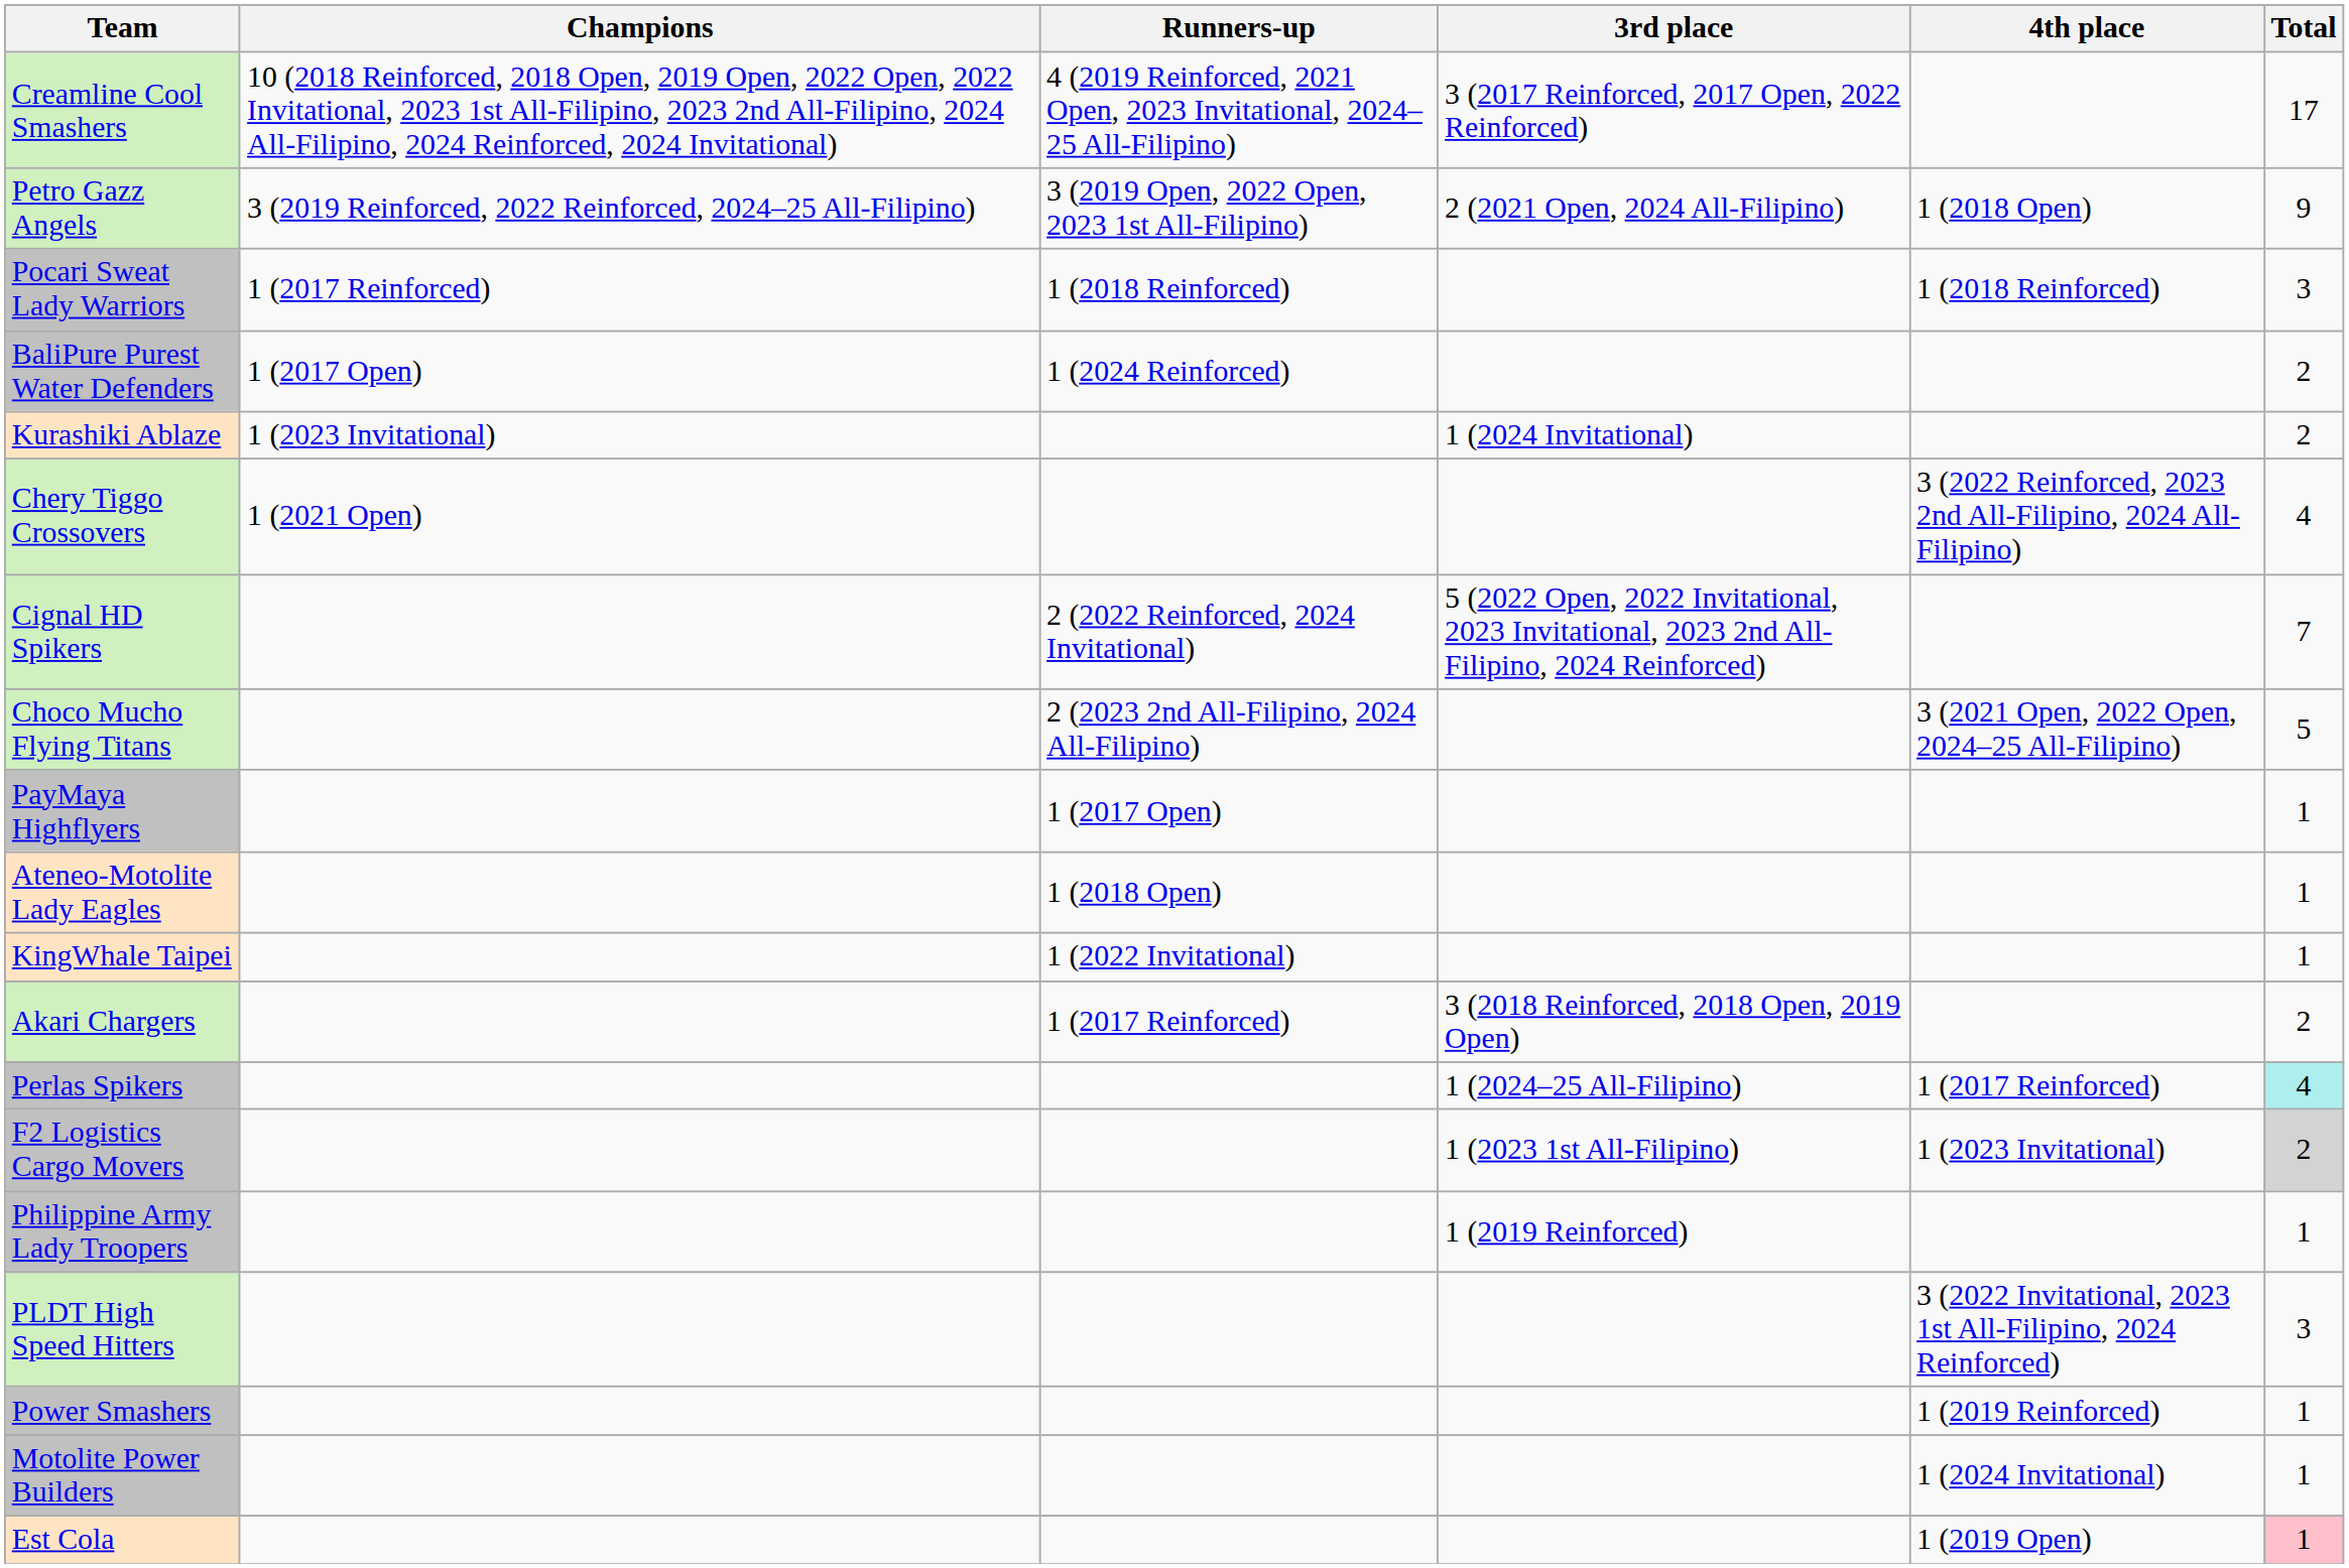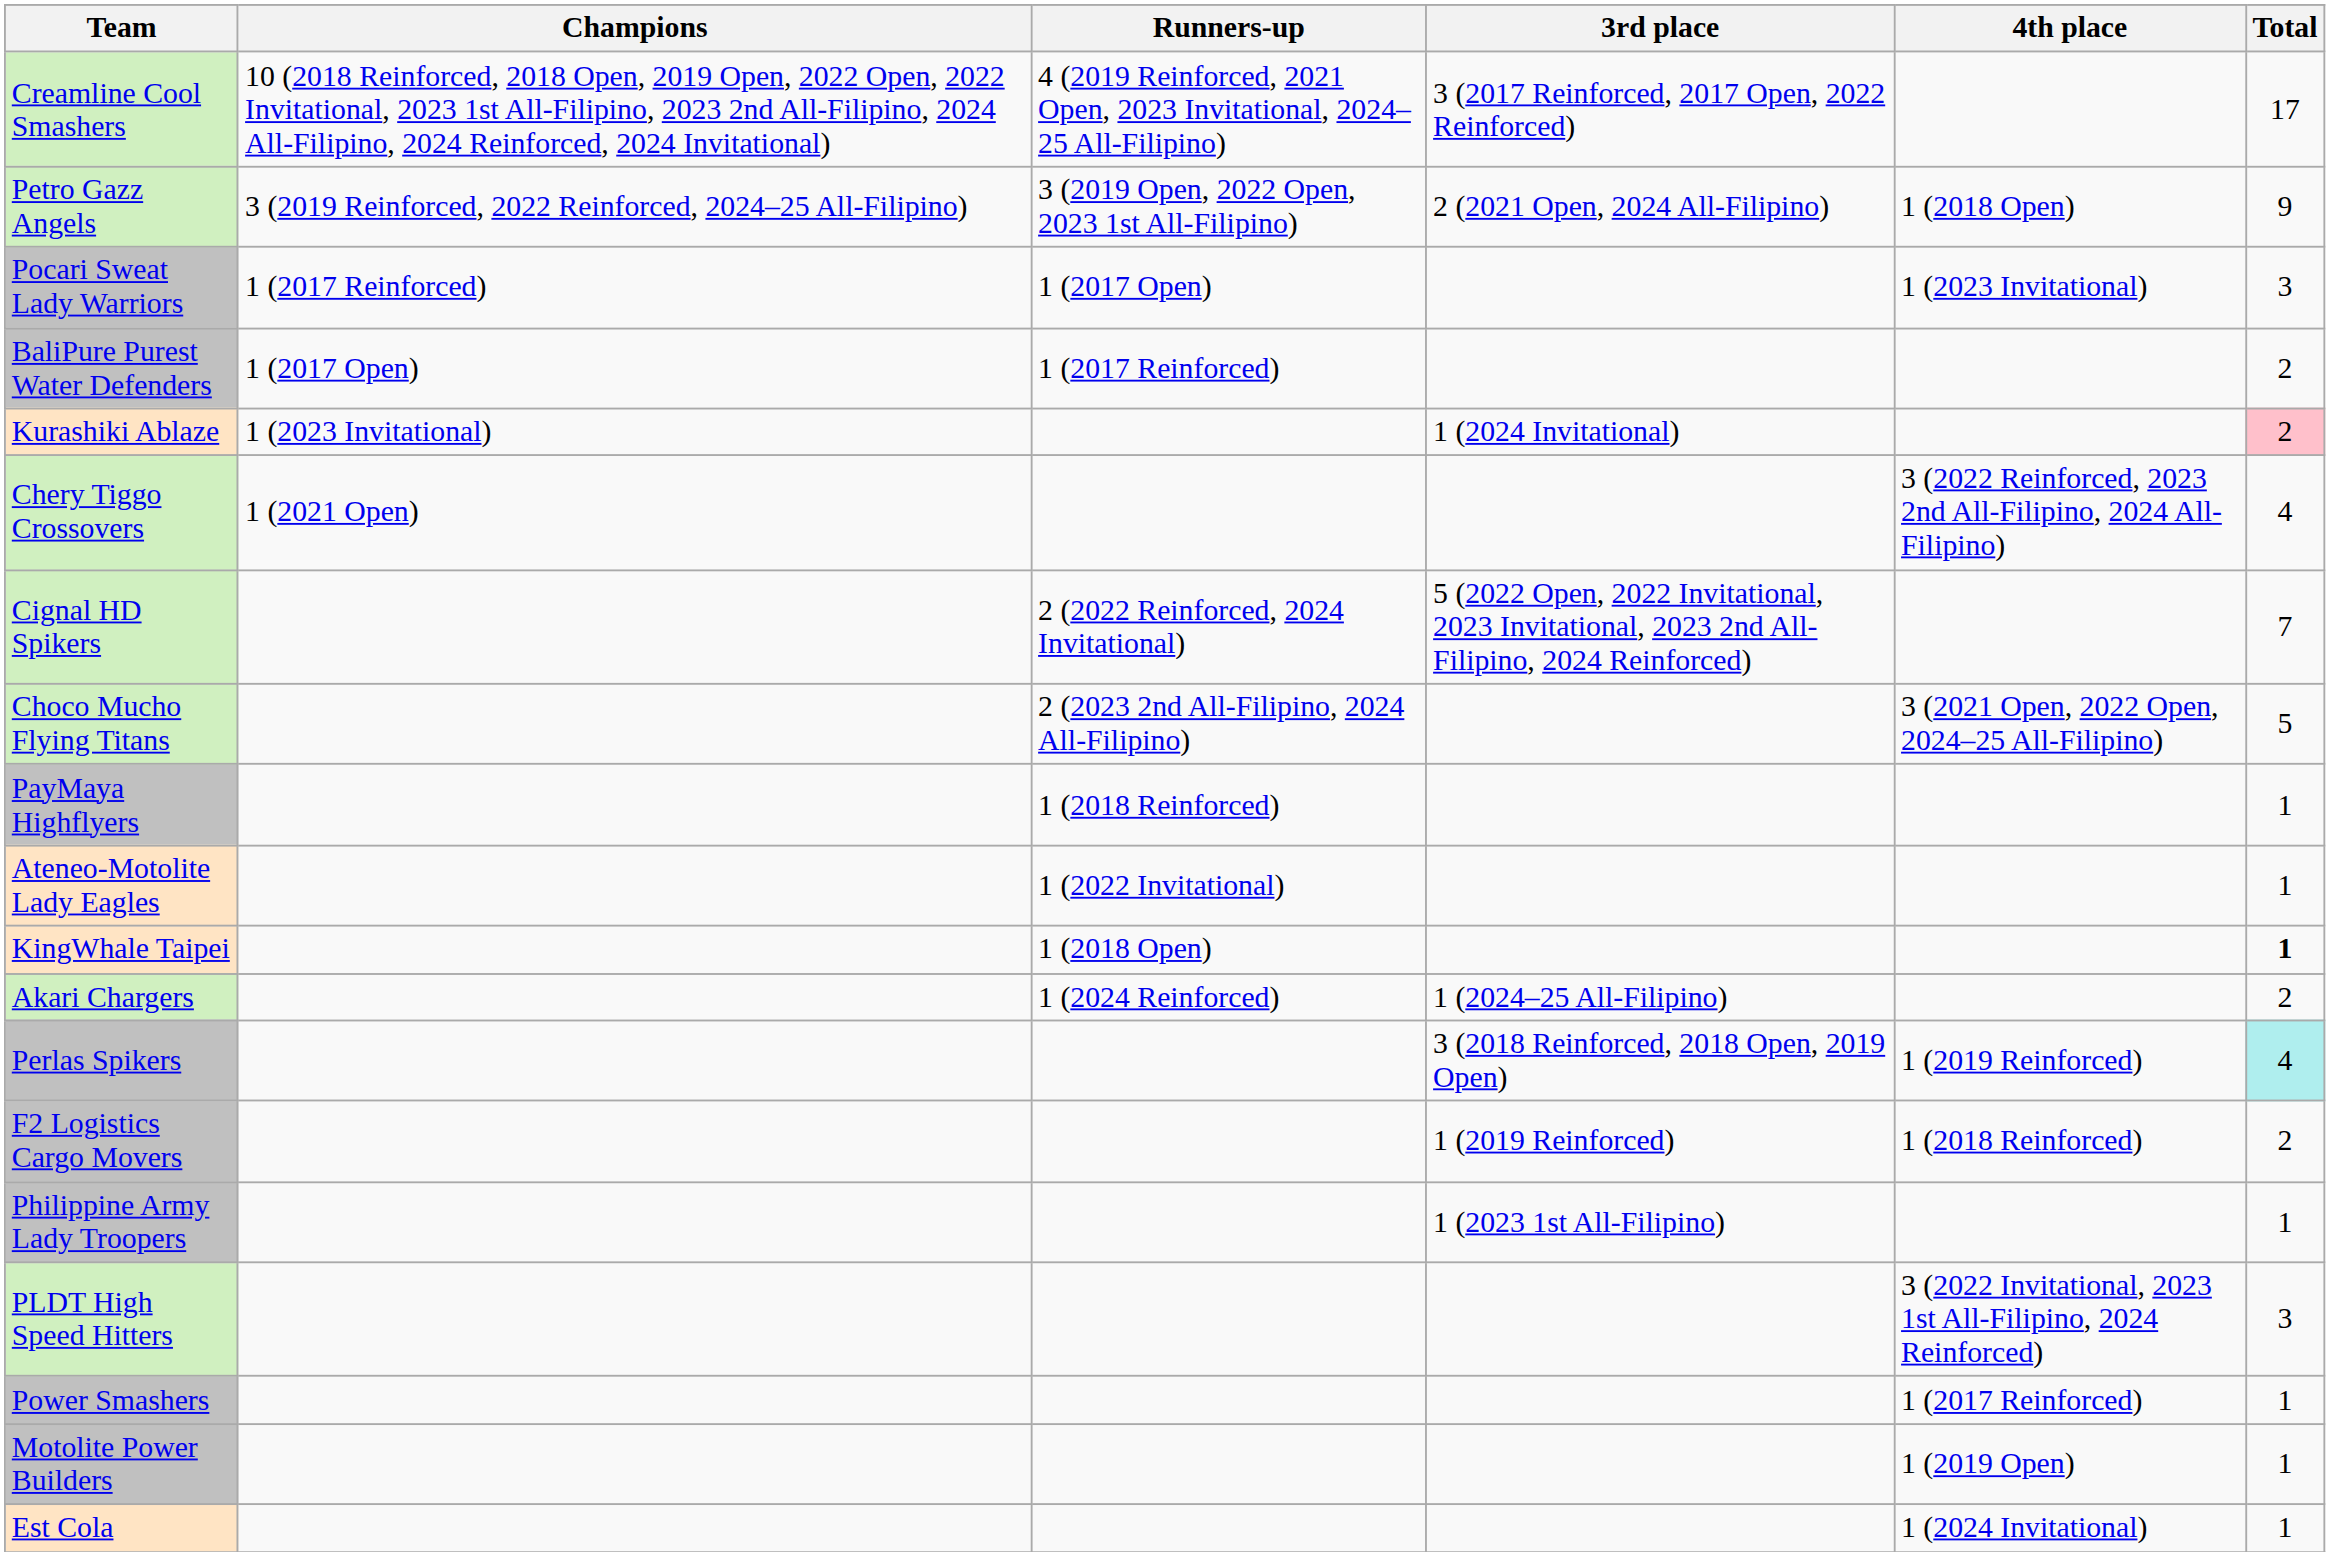 <table class="wikitable sortable">
 <tr>
 <th>Team</th>
 <th>Champions</th>
 <th>Runners-up</th>
 <th>3rd place</th>
 <th>4th place</th>
 <th>Total</th>
 </tr>
 <tr>
 <td style="background:#D0F0C0"><a href='#'>Creamline Cool Smashers</a></td>
 <td>10 (<a href='#'>2018 Reinforced</a>, <a href='#'>2018 Open</a>, <a href='#'>2019 Open</a>, <a href='#'>2022 Open</a>, <a href='#'>2022 Invitational</a>, <a href='#'>2023 1st All-Filipino</a>, <a href='#'>2023 2nd All-Filipino</a>, <a href='#'>2024 All-Filipino</a>, <a href='#'>2024 Reinforced</a>, <a href='#'>2024 Invitational</a>)</td>
 <td>4 (<a href='#'>2019 Reinforced</a>, <a href='#'>2021 Open</a>, <a href='#'>2023 Invitational</a>, <a href='#'>2024–25 All-Filipino</a>)</td>
 <td>3 (<a href='#'>2017 Reinforced</a>, <a href='#'>2017 Open</a>, <a href='#'>2022 Reinforced</a>)</td>
 <td></td>
 <td align=center>17</td>
 </tr>
 <tr>
 <td style="background:#D0F0C0"><a href='#'>Petro Gazz Angels</a></td>
 <td>3 (<a href='#'>2019 Reinforced</a>, <a href='#'>2022 Reinforced</a>, <a href='#'>2024–25 All-Filipino</a>)</td>
 <td>3 (<a href='#'>2019 Open</a>, <a href='#'>2022 Open</a>, <a href='#'>2023 1st All-Filipino</a>)</td>
 <td>2 (<a href='#'>2021 Open</a>, <a href='#'>2024 All-Filipino</a>)</td>
 <td>1 (<a href='#'>2018 Open</a>)</td>
 <td align=center>9</td>
 </tr>
 <tr>
 <td style="background:#C0C0C0"><a href='#'>Pocari Sweat Lady Warriors</a></td>
 <td>1 (<a href='#'>2017 Reinforced</a>)</td>
-<td>1 (<a href='#'>2018 Reinforced</a>)</td>
+<td>1 (<a href='#'>2017 Open</a>)</td>
 <td></td>
-<td>1 (<a href='#'>2018 Reinforced</a>)</td>
+<td>1 (<a href='#'>2023 Invitational</a>)</td>
 <td align=center>3</td>
 </tr>
 <tr>
 <td style="background:#C0C0C0"><a href='#'>BaliPure Purest Water Defenders</a></td>
 <td>1 (<a href='#'>2017 Open</a>)</td>
-<td>1 (<a href='#'>2024 Reinforced</a>)</td>
+<td>1 (<a href='#'>2017 Reinforced</a>)</td>
 <td></td>
 <td></td>
 <td align=center>2</td>
 </tr>
 <tr>
 <td style="background:#FFE4C4"><a href='#'>Kurashiki Ablaze</a></td>
 <td>1 (<a href='#'>2023 Invitational</a>)</td>
 <td></td>
 <td>1 (<a href='#'>2024 Invitational</a>)</td>
 <td></td>
-<td align=center>2</td>
+<td align=center style="background: pink;">2</td>
 </tr>
 <tr>
 <td style="background:#D0F0C0"><a href='#'>Chery Tiggo Crossovers</a></td>
 <td>1 (<a href='#'>2021 Open</a>)</td>
 <td></td>
 <td></td>
 <td>3 (<a href='#'>2022 Reinforced</a>, <a href='#'>2023 2nd All-Filipino</a>, <a href='#'>2024 All-Filipino</a>)</td>
 <td align=center>4</td>
 </tr>
 <tr>
 <td style="background:#D0F0C0"><a href='#'>Cignal HD Spikers</a></td>
 <td></td>
 <td>2 (<a href='#'>2022 Reinforced</a>, <a href='#'>2024 Invitational</a>)</td>
 <td>5 (<a href='#'>2022 Open</a>, <a href='#'>2022 Invitational</a>, <a href='#'>2023 Invitational</a>, <a href='#'>2023 2nd All-Filipino</a>, <a href='#'>2024 Reinforced</a>)</td>
 <td></td>
 <td align=center>7</td>
 </tr>
 <tr>
 <td style="background:#D0F0C0"><a href='#'>Choco Mucho Flying Titans</a></td>
 <td></td>
 <td>2 (<a href='#'>2023 2nd All-Filipino</a>, <a href='#'>2024 All-Filipino</a>)</td>
 <td></td>
 <td>3 (<a href='#'>2021 Open</a>, <a href='#'>2022 Open</a>, <a href='#'>2024–25 All-Filipino</a>)</td>
 <td align=center>5</td>
 </tr>
 <tr>
 <td style="background:#C0C0C0"><a href='#'>PayMaya Highflyers</a></td>
 <td></td>
-<td>1 (<a href='#'>2017 Open</a>)</td>
+<td>1 (<a href='#'>2018 Reinforced</a>)</td>
 <td></td>
 <td></td>
 <td align=center>1</td>
 </tr>
 <tr>
 <td style="background:#FFE4C4"><a href='#'>Ateneo-Motolite Lady Eagles</a></td>
 <td></td>
-<td>1 (<a href='#'>2018 Open</a>)</td>
+<td>1 (<a href='#'>2022 Invitational</a>)</td>
 <td></td>
 <td></td>
 <td align=center>1</td>
 </tr>
 <tr>
 <td style="background:#FFE4C4"><a href='#'>KingWhale Taipei</a></td>
 <td></td>
-<td>1 (<a href='#'>2022 Invitational</a>)</td>
+<td>1 (<a href='#'>2018 Open</a>)</td>
 <td></td>
 <td></td>
-<td align=center>1</td>
+<td align=center><strong>1</strong></td>
 </tr>
 <tr>
 <td style="background:#D0F0C0"><a href='#'>Akari Chargers</a></td>
 <td></td>
-<td>1 (<a href='#'>2017 Reinforced</a>)</td>
-<td>3 (<a href='#'>2018 Reinforced</a>, <a href='#'>2018 Open</a>, <a href='#'>2019 Open</a>)</td>
+<td>1 (<a href='#'>2024 Reinforced</a>)</td>
+<td>1 (<a href='#'>2024–25 All-Filipino</a>)</td>
 <td></td>
 <td align=center>2</td>
 </tr>
 <tr>
 <td style="background:#C0C0C0"><a href='#'>Perlas Spikers</a></td>
 <td></td>
 <td></td>
-<td>1 (<a href='#'>2024–25 All-Filipino</a>)</td>
-<td>1 (<a href='#'>2017 Reinforced</a>)</td>
+<td>3 (<a href='#'>2018 Reinforced</a>, <a href='#'>2018 Open</a>, <a href='#'>2019 Open</a>)</td>
+<td>1 (<a href='#'>2019 Reinforced</a>)</td>
 <td align=center style="background: paleturquoise;">4</td>
 </tr>
 <tr>
 <td style="background:#C0C0C0"><a href='#'>F2 Logistics Cargo Movers</a></td>
 <td></td>
 <td></td>
-<td>1 (<a href='#'>2023 1st All-Filipino</a>)</td>
-<td>1 (<a href='#'>2023 Invitational</a>)</td>
-<td align=center style="background: lightgrey;">2</td>
+<td>1 (<a href='#'>2019 Reinforced</a>)</td>
+<td>1 (<a href='#'>2018 Reinforced</a>)</td>
+<td align=center>2</td>
 </tr>
 <tr>
 <td style="background:#C0C0C0"><a href='#'>Philippine Army Lady Troopers</a></td>
 <td></td>
 <td></td>
-<td>1 (<a href='#'>2019 Reinforced</a>)</td>
+<td>1 (<a href='#'>2023 1st All-Filipino</a>)</td>
 <td></td>
 <td align=center>1</td>
 </tr>
 <tr>
 <td style="background:#D0F0C0"><a href='#'>PLDT High Speed Hitters</a></td>
 <td></td>
 <td></td>
 <td></td>
 <td>3 (<a href='#'>2022 Invitational</a>, <a href='#'>2023 1st All-Filipino</a>, <a href='#'>2024 Reinforced</a>)</td>
 <td align=center>3</td>
 </tr>
 <tr>
 <td style="background:#C0C0C0"><a href='#'>Power Smashers</a></td>
 <td></td>
 <td></td>
 <td></td>
-<td>1 (<a href='#'>2019 Reinforced</a>)</td>
+<td>1 (<a href='#'>2017 Reinforced</a>)</td>
 <td align=center>1</td>
 </tr>
 <tr>
 <td style="background:#C0C0C0"><a href='#'>Motolite Power Builders</a></td>
 <td></td>
 <td></td>
 <td></td>
-<td>1 (<a href='#'>2024 Invitational</a>)</td>
+<td>1 (<a href='#'>2019 Open</a>)</td>
 <td align=center>1</td>
 </tr>
 <tr>
 <td style="background:#FFE4C4"><a href='#'>Est Cola</a></td>
 <td></td>
 <td></td>
 <td></td>
-<td>1 (<a href='#'>2019 Open</a>)</td>
-<td align=center style="background: pink;">1</td>
+<td>1 (<a href='#'>2024 Invitational</a>)</td>
+<td align=center>1</td>
 </tr>
 <tr>
 </tr>
 </table>
